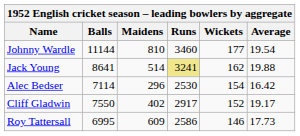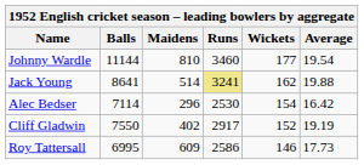 <table class="wikitable">
 <tr>
 <th bgcolor="#efefef" colspan="7">1952 English cricket season – leading bowlers by aggregate</th>
 </tr>
 <tr bgcolor="#efefef">
 <th>Name</th>
 <th>Balls</th>
 <th>Maidens</th>
 <th>Runs</th>
 <th>Wickets</th>
 <th>Average</th>
 </tr>
 <tr>
 <td><a href='#'>Johnny Wardle</a></td>
 <td align="right">11144</td>
 <td align="right">810</td>
 <td align="right">3460</td>
 <td align="right">177</td>
 <td>19.54</td>
 </tr>
 <tr>
 <td><a href='#'>Jack Young</a></td>
 <td align="right">8641</td>
 <td align="right">514</td>
 <td align="right" style="background: khaki;">3241</td>
 <td align="right">162</td>
 <td>19.88</td>
 </tr>
 <tr>
 <td><a href='#'>Alec Bedser</a></td>
 <td align="right">7114</td>
 <td align="right">296</td>
 <td align="right">2530</td>
 <td align="right">154</td>
 <td>16.42</td>
 </tr>
 <tr>
 <td><a href='#'>Cliff Gladwin</a></td>
 <td align="right">7550</td>
 <td align="right">402</td>
 <td align="right">2917</td>
 <td align="right">152</td>
-<td>19.17</td>
+<td>19.19</td>
 </tr>
 <tr>
 <td><a href='#'>Roy Tattersall</a></td>
 <td align="right">6995</td>
 <td align="right">609</td>
 <td align="right">2586</td>
 <td align="right">146</td>
 <td>17.73</td>
 </tr>
 </table>
